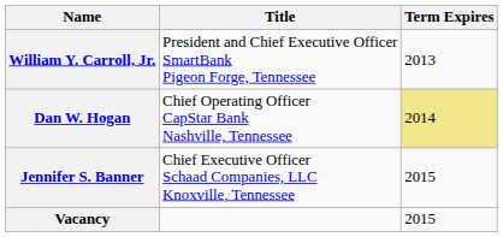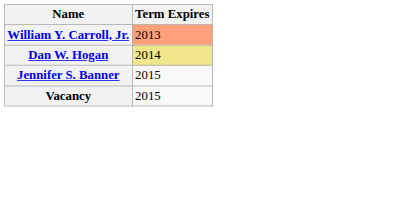 <table class="wikitable sortable">
 <tr>
 <th>Name</th>
-<th>Title</th>
 <th>Term Expires</th>
 </tr>
 <tr>
 <th><a href='#'>William Y. Carroll, Jr.</a></th>
-<td>President and Chief Executive Officer<br><a href='#'>SmartBank</a><br><a href='#'>Pigeon Forge, Tennessee</a></td>
-<td>2013</td>
+<td style="background: lightsalmon;">2013</td>
 </tr>
 <tr>
 <th><a href='#'>Dan W. Hogan</a></th>
-<td>Chief Operating Officer<br><a href='#'>CapStar Bank</a><br><a href='#'>Nashville, Tennessee</a></td>
 <td style="background: khaki;">2014</td>
 </tr>
 <tr>
 <th><a href='#'>Jennifer S. Banner</a></th>
-<td>Chief Executive Officer<br><a href='#'>Schaad Companies, LLC</a><br><a href='#'>Knoxville, Tennessee</a></td>
 <td>2015</td>
 </tr>
 <tr>
 <th>Vacancy</th>
-<td></td>
 <td>2015</td>
 </tr>
 </table>
